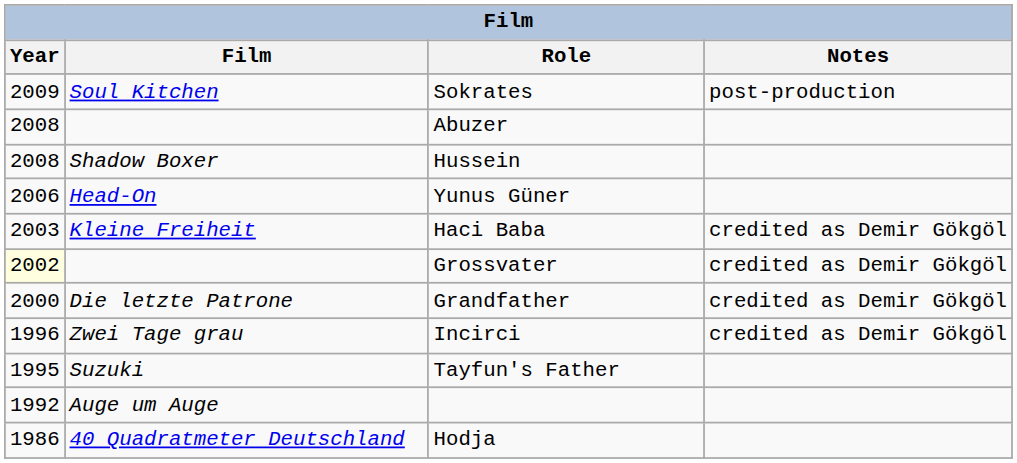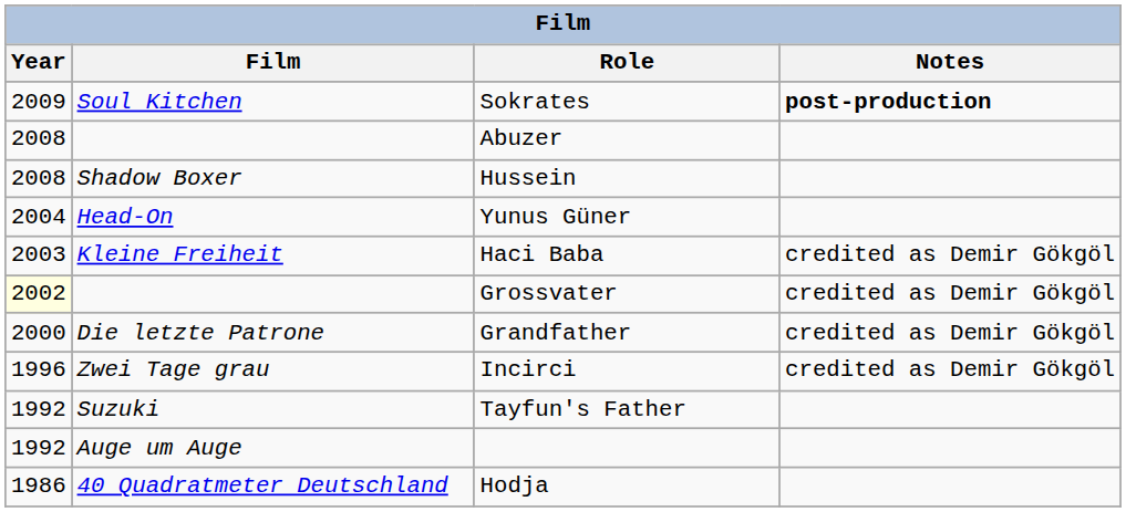 <table class="wikitable" style="font-size: 90%;">
 <tr>
 <th colspan="4" style="background: LightSteelBlue;">Film</th>
 </tr>
 <tr>
 <th>Year</th>
 <th width="200">Film</th>
 <th width="150">Role</th>
 <th>Notes</th>
 </tr>
 <tr>
 <td>2009</td>
 <td><em><a href='#'>Soul Kitchen</a></em></td>
 <td>Sokrates</td>
-<td>post-production</td>
+<td><strong>post-production</strong></td>
 </tr>
 <tr>
 <td>2008</td>
 <td><em></em></td>
 <td>Abuzer</td>
 <td></td>
 </tr>
 <tr>
 <td>2008</td>
 <td><em>Shadow Boxer</em></td>
 <td>Hussein</td>
 <td></td>
 </tr>
 <tr>
-<td>2006</td>
+<td>2004</td>
 <td><em><a href='#'>Head-On</a></em></td>
 <td>Yunus Güner</td>
 <td></td>
 </tr>
 <tr>
 <td>2003</td>
 <td><em><a href='#'>Kleine Freiheit</a></em></td>
 <td>Haci Baba</td>
 <td>credited as Demir Gökgöl</td>
 </tr>
 <tr>
 <td style="background: lightyellow;">2002</td>
 <td><em></em></td>
 <td>Grossvater</td>
 <td>credited as Demir Gökgöl</td>
 </tr>
 <tr>
 <td>2000</td>
 <td><em>Die letzte Patrone</em></td>
 <td>Grandfather</td>
 <td>credited as Demir Gökgöl</td>
 </tr>
 <tr>
 <td>1996</td>
 <td><em>Zwei Tage grau</em></td>
 <td>Incirci</td>
 <td>credited as Demir Gökgöl</td>
 </tr>
 <tr>
-<td>1995</td>
+<td>1992</td>
 <td><em>Suzuki</em></td>
 <td>Tayfun's Father</td>
 <td></td>
 </tr>
 <tr>
 <td>1992</td>
 <td><em>Auge um Auge</em></td>
 <td></td>
 <td></td>
 </tr>
 <tr>
 <td>1986</td>
 <td><em><a href='#'>40 Quadratmeter Deutschland</a></em></td>
 <td>Hodja</td>
 <td></td>
 </tr>
 </table>
